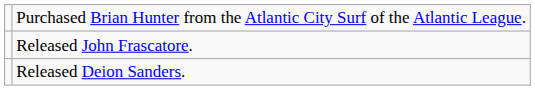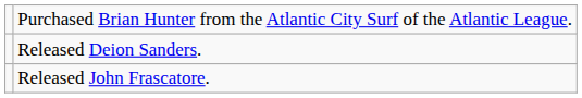 <table class="wikitable">
 <tr>
 <td></td>
 <td>Purchased <a href='#'>Brian Hunter</a> from the <a href='#'>Atlantic City Surf</a> of the <a href='#'>Atlantic League</a>.</td>
 </tr>
 <tr>
 <td></td>
-<td>Released <a href='#'>John Frascatore</a>.</td>
+<td>Released <a href='#'>Deion Sanders</a>.</td>
 </tr>
 <tr>
 <td></td>
-<td>Released <a href='#'>Deion Sanders</a>.</td>
+<td>Released <a href='#'>John Frascatore</a>.</td>
 </tr>
 </table>
